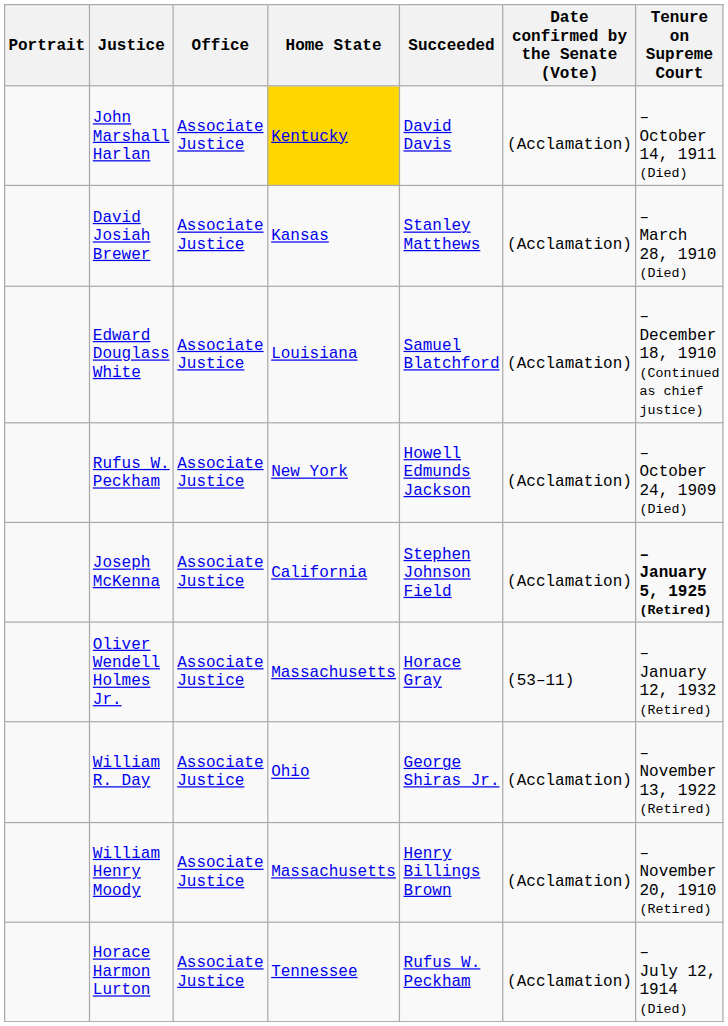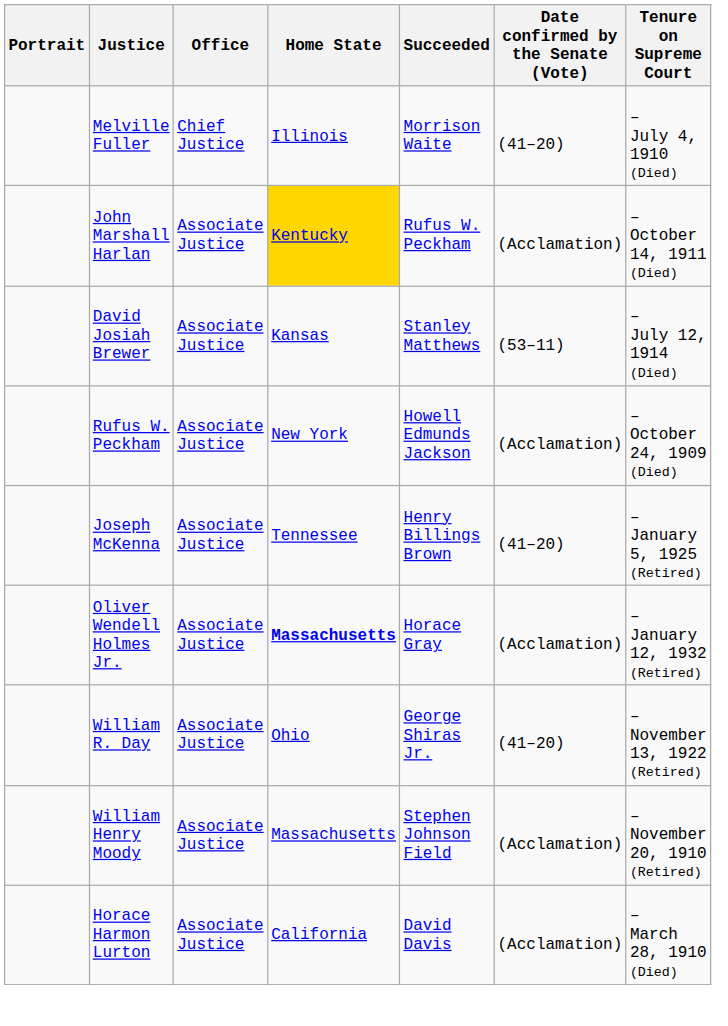 <table class="wikitable sortable">
 <tr>
 <th scope="col" style="width: 10px;">Portrait</th>
 <th scope="col" style="width: 10px;">Justice</th>
 <th scope="col" style="width: 10px;">Office</th>
 <th scope="col" style="width: 10px;">Home State</th>
 <th scope="col" style="width: 10px;">Succeeded</th>
 <th scope="col" style="width: 10px;">Date confirmed by the Senate<br>(Vote)</th>
 <th scope="col" style="width: 10px;">Tenure on Supreme Court</th>
 </tr>
 <tr>
 <td></td>
+<td><a href='#'>Melville Fuller</a></td>
+<td><a href='#'>Chief Justice</a></td>
+<td><a href='#'>Illinois</a></td>
+<td><a href='#'>Morrison Waite</a></td>
+<td><br>(41–20)</td>
+<td><br>–<br>July 4, 1910<br><small>(Died)</small></td>
+</tr>
+<tr>
+<td></td>
 <td><a href='#'>John Marshall Harlan</a></td>
 <td><a href='#'>Associate Justice</a></td>
 <td style="background: gold;"><a href='#'>Kentucky</a></td>
-<td><a href='#'>David Davis</a></td>
+<td><a href='#'>Rufus W. Peckham</a></td>
 <td><br>(Acclamation)</td>
 <td><br>–<br>October 14, 1911<br><small>(Died)</small></td>
 </tr>
 <tr>
 <td></td>
 <td><a href='#'>David Josiah Brewer</a></td>
 <td><a href='#'>Associate Justice</a></td>
 <td><a href='#'>Kansas</a></td>
 <td><a href='#'>Stanley Matthews</a></td>
-<td><br>(Acclamation)</td>
-<td><br>–<br>March 28, 1910<br><small>(Died)</small></td>
-</tr>
-<tr>
-<td></td>
-<td><a href='#'>Edward Douglass White</a></td>
-<td><a href='#'>Associate Justice</a></td>
-<td><a href='#'>Louisiana</a></td>
-<td><a href='#'>Samuel Blatchford</a></td>
-<td><br>(Acclamation)</td>
-<td><br>–<br>December 18, 1910<br><small>(Continued as chief justice)</small></td>
+<td><br>(53–11)</td>
+<td><br>–<br>July 12, 1914<br><small>(Died)</small></td>
 </tr>
 <tr>
 <td></td>
 <td><a href='#'>Rufus W. Peckham</a></td>
 <td><a href='#'>Associate Justice</a></td>
 <td><a href='#'>New York</a></td>
 <td><a href='#'>Howell Edmunds Jackson</a></td>
 <td><br>(Acclamation)</td>
 <td><br>–<br>October 24, 1909<br><small>(Died)</small></td>
 </tr>
 <tr>
 <td></td>
 <td><a href='#'>Joseph McKenna</a></td>
 <td><a href='#'>Associate Justice</a></td>
-<td><a href='#'>California</a></td>
-<td><a href='#'>Stephen Johnson Field</a></td>
-<td><br>(Acclamation)</td>
-<td><strong><br>–<br>January 5, 1925<br><small>(Retired)</small></strong></td>
+<td><a href='#'>Tennessee</a></td>
+<td><a href='#'>Henry Billings Brown</a></td>
+<td><br>(41–20)</td>
+<td><br>–<br>January 5, 1925<br><small>(Retired)</small></td>
 </tr>
 <tr>
 <td></td>
 <td><a href='#'>Oliver Wendell Holmes Jr.</a></td>
 <td><a href='#'>Associate Justice</a></td>
-<td><a href='#'>Massachusetts</a></td>
+<td><strong><a href='#'>Massachusetts</a></strong></td>
 <td><a href='#'>Horace Gray</a></td>
-<td><br>(53–11)</td>
+<td><br>(Acclamation)</td>
 <td><br>–<br>January 12, 1932<br><small>(Retired)</small></td>
 </tr>
 <tr>
 <td></td>
 <td><a href='#'>William R. Day</a></td>
 <td><a href='#'>Associate Justice</a></td>
 <td><a href='#'>Ohio</a></td>
 <td><a href='#'>George Shiras Jr.</a></td>
-<td><br>(Acclamation)</td>
+<td><br>(41–20)</td>
 <td><br>–<br>November 13, 1922<br><small>(Retired)</small></td>
 </tr>
 <tr>
 <td></td>
 <td><a href='#'>William Henry Moody</a></td>
 <td><a href='#'>Associate Justice</a></td>
 <td><a href='#'>Massachusetts</a></td>
-<td><a href='#'>Henry Billings Brown</a></td>
+<td><a href='#'>Stephen Johnson Field</a></td>
 <td><br>(Acclamation)</td>
 <td><br>–<br>November 20, 1910<br><small>(Retired)</small></td>
 </tr>
 <tr>
 <td></td>
 <td><a href='#'>Horace Harmon Lurton</a></td>
 <td><a href='#'>Associate Justice</a></td>
-<td><a href='#'>Tennessee</a></td>
-<td><a href='#'>Rufus W. Peckham</a></td>
+<td><a href='#'>California</a></td>
+<td><a href='#'>David Davis</a></td>
 <td><br>(Acclamation)</td>
-<td><br>–<br>July 12, 1914<br><small>(Died)</small></td>
+<td><br>–<br>March 28, 1910<br><small>(Died)</small></td>
 </tr>
 <tr>
 </tr>
 </table>
